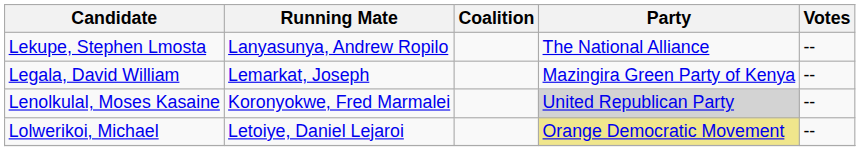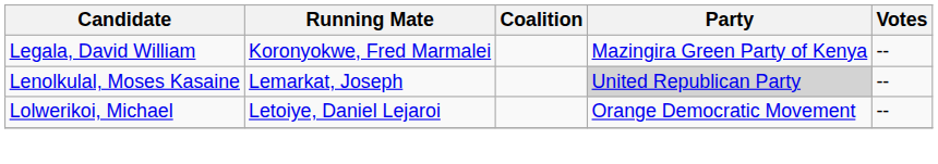 <table class="wikitable sortable">
 <tr>
 <th>Candidate</th>
 <th>Running Mate</th>
 <th>Coalition</th>
 <th>Party</th>
 <th>Votes</th>
 </tr>
 <tr>
-<td><a href='#'>Lekupe, Stephen Lmosta</a></td>
-<td><a href='#'>Lanyasunya, Andrew Ropilo</a></td>
-<td></td>
-<td><a href='#'>The National Alliance</a></td>
-<td>--</td>
-</tr>
-<tr>
 <td><a href='#'>Legala, David William</a></td>
-<td><a href='#'>Lemarkat, Joseph</a></td>
+<td><a href='#'>Koronyokwe, Fred Marmalei</a></td>
 <td></td>
 <td><a href='#'>Mazingira Green Party of Kenya</a></td>
 <td>--</td>
 </tr>
 <tr>
 <td><a href='#'>Lenolkulal, Moses Kasaine</a></td>
-<td><a href='#'>Koronyokwe, Fred Marmalei</a></td>
+<td><a href='#'>Lemarkat, Joseph</a></td>
 <td></td>
 <td style="background: lightgrey;"><a href='#'>United Republican Party</a></td>
 <td>--</td>
 </tr>
 <tr>
 <td><a href='#'>Lolwerikoi, Michael</a></td>
 <td><a href='#'>Letoiye, Daniel Lejaroi</a></td>
 <td></td>
-<td style="background: khaki;"><a href='#'>Orange Democratic Movement</a></td>
+<td><a href='#'>Orange Democratic Movement</a></td>
 <td>--</td>
 </tr>
 <tr>
 </tr>
 </table>
